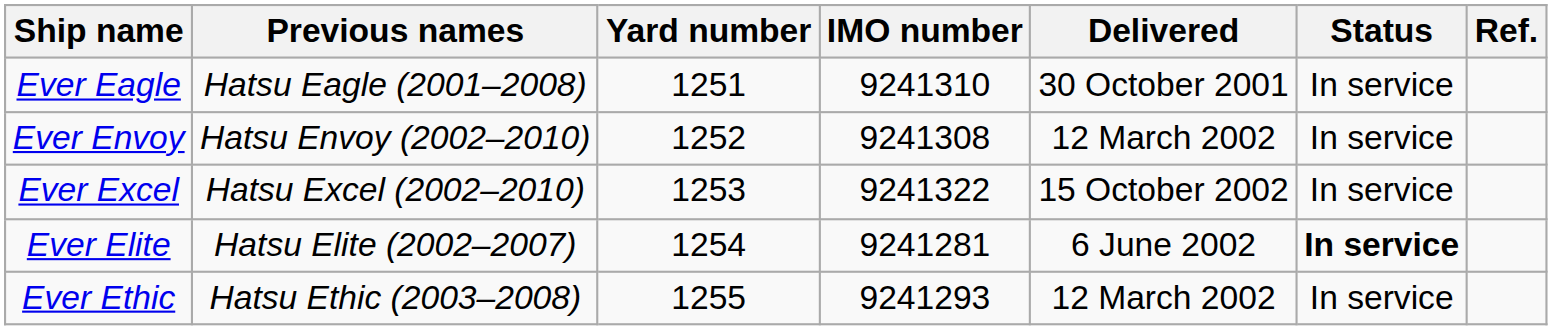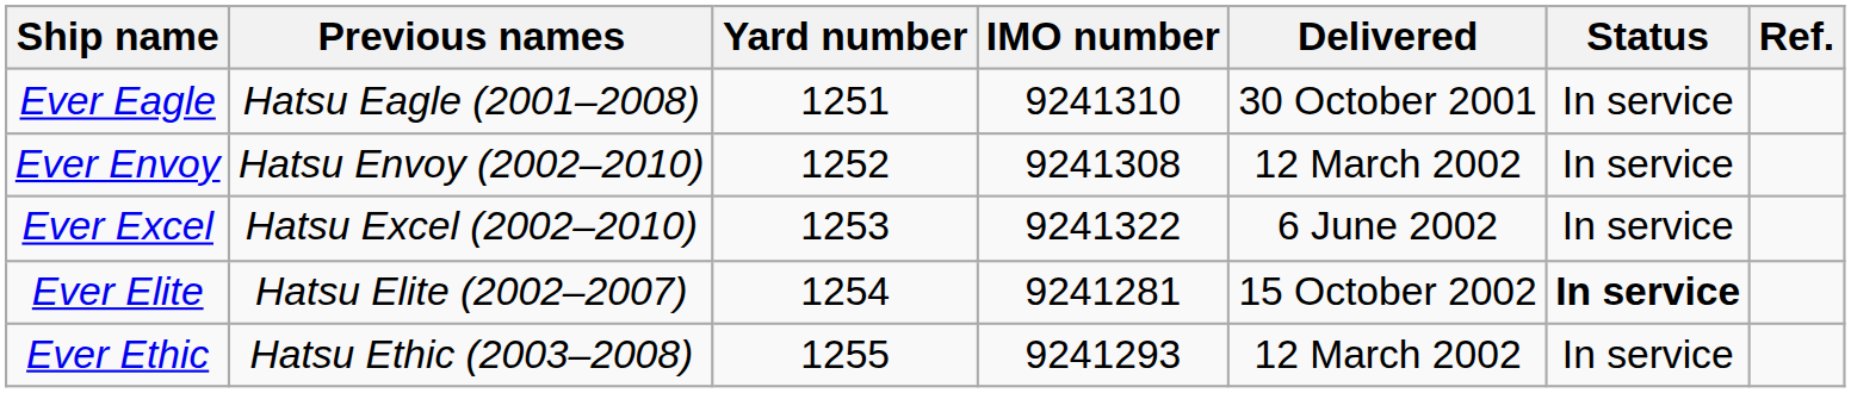 <table class="wikitable" style="text-align:center">
 <tr>
 <th>Ship name</th>
 <th>Previous names</th>
 <th>Yard number</th>
 <th>IMO number</th>
 <th>Delivered</th>
 <th>Status</th>
 <th>Ref.</th>
 </tr>
 <tr>
 <td><em><a href='#'>Ever Eagle</a></em></td>
 <td><em>Hatsu Eagle (2001–2008)</em></td>
 <td>1251</td>
 <td>9241310</td>
 <td>30 October 2001</td>
 <td>In service</td>
 <td></td>
 </tr>
 <tr>
 <td><em><a href='#'>Ever Envoy</a></em></td>
 <td><em>Hatsu Envoy (2002–2010)</em></td>
 <td>1252</td>
 <td>9241308</td>
 <td>12 March 2002</td>
 <td>In service</td>
 <td></td>
 </tr>
 <tr>
 <td><em><a href='#'>Ever Excel</a></em></td>
 <td><em>Hatsu Excel (2002–2010)</em></td>
 <td>1253</td>
 <td>9241322</td>
-<td>15 October 2002</td>
+<td>6 June 2002</td>
 <td>In service</td>
 <td></td>
 </tr>
 <tr>
 <td><em><a href='#'>Ever Elite</a></em></td>
 <td><em>Hatsu Elite (2002–2007)</em></td>
 <td>1254</td>
 <td>9241281</td>
-<td>6 June 2002</td>
+<td>15 October 2002</td>
 <td><strong>In service</strong></td>
 <td></td>
 </tr>
 <tr>
 <td><em><a href='#'>Ever Ethic</a></em></td>
 <td><em>Hatsu Ethic (2003–2008)</em></td>
 <td>1255</td>
 <td>9241293</td>
 <td>12 March 2002</td>
 <td>In service</td>
 <td></td>
 </tr>
 </table>
